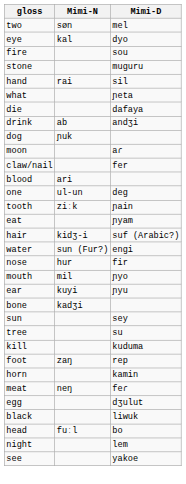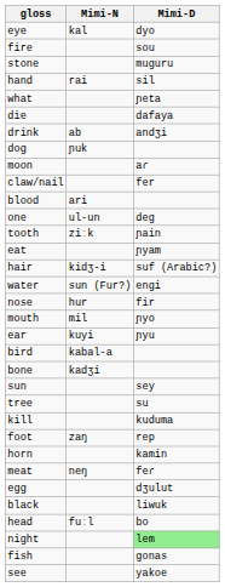 <table class="wikitable">
 <tr>
 <th>gloss</th>
 <th>Mimi-N</th>
 <th>Mimi-D</th>
-</tr>
-<tr>
-<td>two</td>
-<td>søn</td>
-<td>mel</td>
 </tr>
 <tr>
 <td>eye</td>
 <td>kal</td>
 <td>dyo</td>
 </tr>
 <tr>
 <td>fire</td>
 <td></td>
 <td>sou</td>
 </tr>
 <tr>
 <td>stone</td>
 <td></td>
 <td>muguru</td>
 </tr>
 <tr>
 <td>hand</td>
 <td>rai</td>
 <td>sil</td>
 </tr>
 <tr>
 <td>what</td>
 <td></td>
 <td>ɲeta</td>
 </tr>
 <tr>
 <td>die</td>
 <td></td>
 <td>dafaya</td>
 </tr>
 <tr>
 <td>drink</td>
 <td>ab</td>
 <td>andʒi</td>
 </tr>
 <tr>
 <td>dog</td>
 <td>ɲuk</td>
 <td></td>
 </tr>
 <tr>
 <td>moon</td>
 <td></td>
 <td>aɾ</td>
 </tr>
 <tr>
 <td>claw/nail</td>
 <td></td>
 <td>fer</td>
 </tr>
 <tr>
 <td>blood</td>
 <td>ari</td>
 <td></td>
 </tr>
 <tr>
 <td>one</td>
 <td>ul-un</td>
 <td>deg</td>
 </tr>
 <tr>
 <td>tooth</td>
 <td>ziːk</td>
 <td>ɲain</td>
 </tr>
 <tr>
 <td>eat</td>
 <td></td>
 <td>ɲyam</td>
 </tr>
 <tr>
 <td>hair</td>
 <td>kidʒ-i</td>
 <td>suf (Arabic?)</td>
 </tr>
 <tr>
 <td>water</td>
 <td>sun (Fur?)</td>
 <td>engi</td>
 </tr>
 <tr>
 <td>nose</td>
 <td>hur</td>
 <td>fir</td>
 </tr>
 <tr>
 <td>mouth</td>
 <td>mil</td>
 <td>ɲyo</td>
 </tr>
 <tr>
 <td>ear</td>
 <td>kuyi</td>
 <td>ɲyu</td>
 </tr>
 <tr>
+<td>bird</td>
+<td>kabal-a</td>
+<td></td>
+</tr>
+<tr>
 <td>bone</td>
 <td>kadʒi</td>
 <td></td>
 </tr>
 <tr>
 <td>sun</td>
 <td></td>
 <td>sey</td>
 </tr>
 <tr>
 <td>tree</td>
 <td></td>
 <td>su</td>
 </tr>
 <tr>
 <td>kill</td>
 <td></td>
 <td>kuduma</td>
 </tr>
 <tr>
 <td>foot</td>
 <td>zaŋ</td>
 <td>rep</td>
 </tr>
 <tr>
 <td>horn</td>
 <td></td>
 <td>kamin</td>
 </tr>
 <tr>
 <td>meat</td>
 <td>neŋ</td>
 <td>feɾ</td>
 </tr>
 <tr>
 <td>egg</td>
 <td></td>
 <td>dʒulut</td>
 </tr>
 <tr>
 <td>black</td>
 <td></td>
 <td>liwuk</td>
 </tr>
 <tr>
 <td>head</td>
 <td>fuːl</td>
 <td>bo</td>
 </tr>
 <tr>
 <td>night</td>
 <td></td>
-<td>lem</td>
+<td style="background: lightgreen;">lem</td>
+</tr>
+<tr>
+<td>fish</td>
+<td></td>
+<td>gonas</td>
 </tr>
 <tr>
 <td>see</td>
 <td></td>
 <td>yakoe</td>
 </tr>
 </table>
